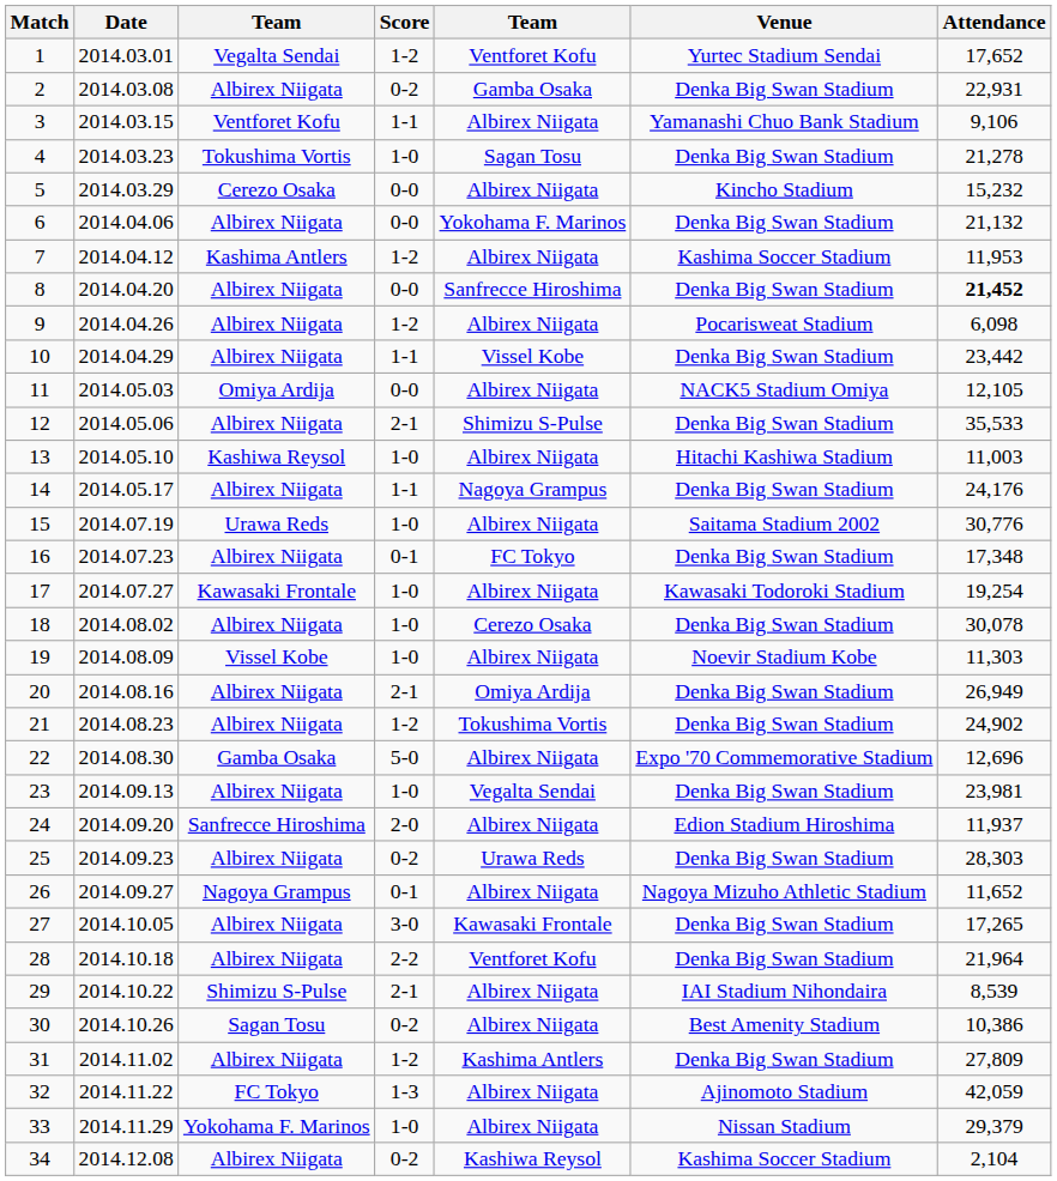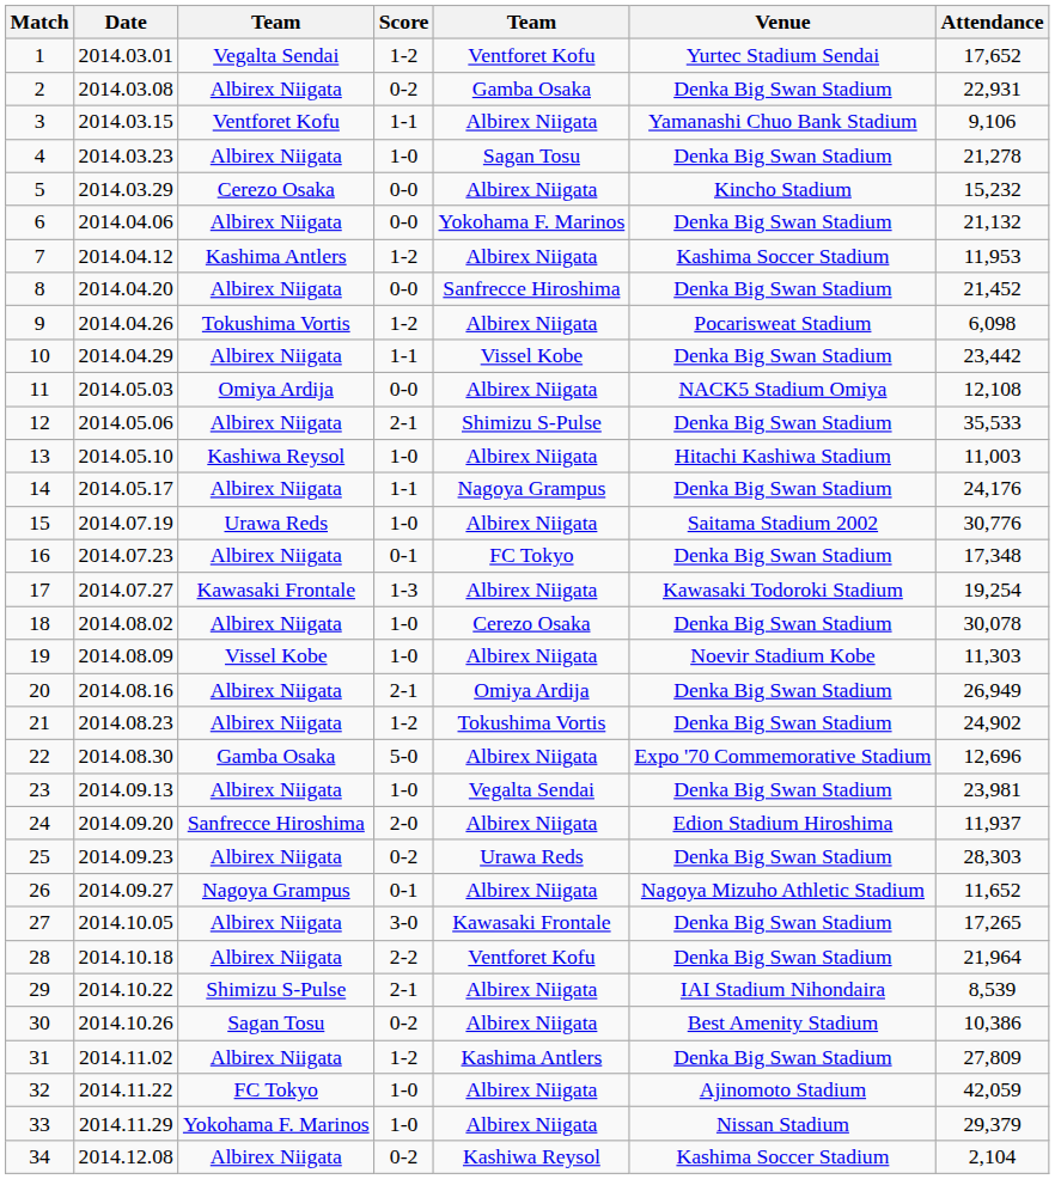 <table class="wikitable" style="text-align:center;">
 <tr>
 <th>Match</th>
 <th>Date</th>
 <th>Team</th>
 <th>Score</th>
 <th>Team</th>
 <th>Venue</th>
 <th>Attendance</th>
 </tr>
 <tr>
 <td>1</td>
 <td>2014.03.01</td>
 <td><a href='#'>Vegalta Sendai</a></td>
 <td>1-2</td>
 <td><a href='#'>Ventforet Kofu</a></td>
 <td><a href='#'>Yurtec Stadium Sendai</a></td>
 <td>17,652</td>
 </tr>
 <tr>
 <td>2</td>
 <td>2014.03.08</td>
 <td><a href='#'>Albirex Niigata</a></td>
 <td>0-2</td>
 <td><a href='#'>Gamba Osaka</a></td>
 <td><a href='#'>Denka Big Swan Stadium</a></td>
 <td>22,931</td>
 </tr>
 <tr>
 <td>3</td>
 <td>2014.03.15</td>
 <td><a href='#'>Ventforet Kofu</a></td>
 <td>1-1</td>
 <td><a href='#'>Albirex Niigata</a></td>
 <td><a href='#'>Yamanashi Chuo Bank Stadium</a></td>
 <td>9,106</td>
 </tr>
 <tr>
 <td>4</td>
 <td>2014.03.23</td>
-<td><a href='#'>Tokushima Vortis</a></td>
+<td><a href='#'>Albirex Niigata</a></td>
 <td>1-0</td>
 <td><a href='#'>Sagan Tosu</a></td>
 <td><a href='#'>Denka Big Swan Stadium</a></td>
 <td>21,278</td>
 </tr>
 <tr>
 <td>5</td>
 <td>2014.03.29</td>
 <td><a href='#'>Cerezo Osaka</a></td>
 <td>0-0</td>
 <td><a href='#'>Albirex Niigata</a></td>
 <td><a href='#'>Kincho Stadium</a></td>
 <td>15,232</td>
 </tr>
 <tr>
 <td>6</td>
 <td>2014.04.06</td>
 <td><a href='#'>Albirex Niigata</a></td>
 <td>0-0</td>
 <td><a href='#'>Yokohama F. Marinos</a></td>
 <td><a href='#'>Denka Big Swan Stadium</a></td>
 <td>21,132</td>
 </tr>
 <tr>
 <td>7</td>
 <td>2014.04.12</td>
 <td><a href='#'>Kashima Antlers</a></td>
 <td>1-2</td>
 <td><a href='#'>Albirex Niigata</a></td>
 <td><a href='#'>Kashima Soccer Stadium</a></td>
 <td>11,953</td>
 </tr>
 <tr>
 <td>8</td>
 <td>2014.04.20</td>
 <td><a href='#'>Albirex Niigata</a></td>
 <td>0-0</td>
 <td><a href='#'>Sanfrecce Hiroshima</a></td>
 <td><a href='#'>Denka Big Swan Stadium</a></td>
-<td><strong>21,452</strong></td>
+<td>21,452</td>
 </tr>
 <tr>
 <td>9</td>
 <td>2014.04.26</td>
-<td><a href='#'>Albirex Niigata</a></td>
+<td><a href='#'>Tokushima Vortis</a></td>
 <td>1-2</td>
 <td><a href='#'>Albirex Niigata</a></td>
 <td><a href='#'>Pocarisweat Stadium</a></td>
 <td>6,098</td>
 </tr>
 <tr>
 <td>10</td>
 <td>2014.04.29</td>
 <td><a href='#'>Albirex Niigata</a></td>
 <td>1-1</td>
 <td><a href='#'>Vissel Kobe</a></td>
 <td><a href='#'>Denka Big Swan Stadium</a></td>
 <td>23,442</td>
 </tr>
 <tr>
 <td>11</td>
 <td>2014.05.03</td>
 <td><a href='#'>Omiya Ardija</a></td>
 <td>0-0</td>
 <td><a href='#'>Albirex Niigata</a></td>
 <td><a href='#'>NACK5 Stadium Omiya</a></td>
-<td>12,105</td>
+<td>12,108</td>
 </tr>
 <tr>
 <td>12</td>
 <td>2014.05.06</td>
 <td><a href='#'>Albirex Niigata</a></td>
 <td>2-1</td>
 <td><a href='#'>Shimizu S-Pulse</a></td>
 <td><a href='#'>Denka Big Swan Stadium</a></td>
 <td>35,533</td>
 </tr>
 <tr>
 <td>13</td>
 <td>2014.05.10</td>
 <td><a href='#'>Kashiwa Reysol</a></td>
 <td>1-0</td>
 <td><a href='#'>Albirex Niigata</a></td>
 <td><a href='#'>Hitachi Kashiwa Stadium</a></td>
 <td>11,003</td>
 </tr>
 <tr>
 <td>14</td>
 <td>2014.05.17</td>
 <td><a href='#'>Albirex Niigata</a></td>
 <td>1-1</td>
 <td><a href='#'>Nagoya Grampus</a></td>
 <td><a href='#'>Denka Big Swan Stadium</a></td>
 <td>24,176</td>
 </tr>
 <tr>
 <td>15</td>
 <td>2014.07.19</td>
 <td><a href='#'>Urawa Reds</a></td>
 <td>1-0</td>
 <td><a href='#'>Albirex Niigata</a></td>
 <td><a href='#'>Saitama Stadium 2002</a></td>
 <td>30,776</td>
 </tr>
 <tr>
 <td>16</td>
 <td>2014.07.23</td>
 <td><a href='#'>Albirex Niigata</a></td>
 <td>0-1</td>
 <td><a href='#'>FC Tokyo</a></td>
 <td><a href='#'>Denka Big Swan Stadium</a></td>
 <td>17,348</td>
 </tr>
 <tr>
 <td>17</td>
 <td>2014.07.27</td>
 <td><a href='#'>Kawasaki Frontale</a></td>
-<td>1-0</td>
+<td>1-3</td>
 <td><a href='#'>Albirex Niigata</a></td>
 <td><a href='#'>Kawasaki Todoroki Stadium</a></td>
 <td>19,254</td>
 </tr>
 <tr>
 <td>18</td>
 <td>2014.08.02</td>
 <td><a href='#'>Albirex Niigata</a></td>
 <td>1-0</td>
 <td><a href='#'>Cerezo Osaka</a></td>
 <td><a href='#'>Denka Big Swan Stadium</a></td>
 <td>30,078</td>
 </tr>
 <tr>
 <td>19</td>
 <td>2014.08.09</td>
 <td><a href='#'>Vissel Kobe</a></td>
 <td>1-0</td>
 <td><a href='#'>Albirex Niigata</a></td>
 <td><a href='#'>Noevir Stadium Kobe</a></td>
 <td>11,303</td>
 </tr>
 <tr>
 <td>20</td>
 <td>2014.08.16</td>
 <td><a href='#'>Albirex Niigata</a></td>
 <td>2-1</td>
 <td><a href='#'>Omiya Ardija</a></td>
 <td><a href='#'>Denka Big Swan Stadium</a></td>
 <td>26,949</td>
 </tr>
 <tr>
 <td>21</td>
 <td>2014.08.23</td>
 <td><a href='#'>Albirex Niigata</a></td>
 <td>1-2</td>
 <td><a href='#'>Tokushima Vortis</a></td>
 <td><a href='#'>Denka Big Swan Stadium</a></td>
 <td>24,902</td>
 </tr>
 <tr>
 <td>22</td>
 <td>2014.08.30</td>
 <td><a href='#'>Gamba Osaka</a></td>
 <td>5-0</td>
 <td><a href='#'>Albirex Niigata</a></td>
 <td><a href='#'>Expo '70 Commemorative Stadium</a></td>
 <td>12,696</td>
 </tr>
 <tr>
 <td>23</td>
 <td>2014.09.13</td>
 <td><a href='#'>Albirex Niigata</a></td>
 <td>1-0</td>
 <td><a href='#'>Vegalta Sendai</a></td>
 <td><a href='#'>Denka Big Swan Stadium</a></td>
 <td>23,981</td>
 </tr>
 <tr>
 <td>24</td>
 <td>2014.09.20</td>
 <td><a href='#'>Sanfrecce Hiroshima</a></td>
 <td>2-0</td>
 <td><a href='#'>Albirex Niigata</a></td>
 <td><a href='#'>Edion Stadium Hiroshima</a></td>
 <td>11,937</td>
 </tr>
 <tr>
 <td>25</td>
 <td>2014.09.23</td>
 <td><a href='#'>Albirex Niigata</a></td>
 <td>0-2</td>
 <td><a href='#'>Urawa Reds</a></td>
 <td><a href='#'>Denka Big Swan Stadium</a></td>
 <td>28,303</td>
 </tr>
 <tr>
 <td>26</td>
 <td>2014.09.27</td>
 <td><a href='#'>Nagoya Grampus</a></td>
 <td>0-1</td>
 <td><a href='#'>Albirex Niigata</a></td>
 <td><a href='#'>Nagoya Mizuho Athletic Stadium</a></td>
 <td>11,652</td>
 </tr>
 <tr>
 <td>27</td>
 <td>2014.10.05</td>
 <td><a href='#'>Albirex Niigata</a></td>
 <td>3-0</td>
 <td><a href='#'>Kawasaki Frontale</a></td>
 <td><a href='#'>Denka Big Swan Stadium</a></td>
 <td>17,265</td>
 </tr>
 <tr>
 <td>28</td>
 <td>2014.10.18</td>
 <td><a href='#'>Albirex Niigata</a></td>
 <td>2-2</td>
 <td><a href='#'>Ventforet Kofu</a></td>
 <td><a href='#'>Denka Big Swan Stadium</a></td>
 <td>21,964</td>
 </tr>
 <tr>
 <td>29</td>
 <td>2014.10.22</td>
 <td><a href='#'>Shimizu S-Pulse</a></td>
 <td>2-1</td>
 <td><a href='#'>Albirex Niigata</a></td>
 <td><a href='#'>IAI Stadium Nihondaira</a></td>
 <td>8,539</td>
 </tr>
 <tr>
 <td>30</td>
 <td>2014.10.26</td>
 <td><a href='#'>Sagan Tosu</a></td>
 <td>0-2</td>
 <td><a href='#'>Albirex Niigata</a></td>
 <td><a href='#'>Best Amenity Stadium</a></td>
 <td>10,386</td>
 </tr>
 <tr>
 <td>31</td>
 <td>2014.11.02</td>
 <td><a href='#'>Albirex Niigata</a></td>
 <td>1-2</td>
 <td><a href='#'>Kashima Antlers</a></td>
 <td><a href='#'>Denka Big Swan Stadium</a></td>
 <td>27,809</td>
 </tr>
 <tr>
 <td>32</td>
 <td>2014.11.22</td>
 <td><a href='#'>FC Tokyo</a></td>
-<td>1-3</td>
+<td>1-0</td>
 <td><a href='#'>Albirex Niigata</a></td>
 <td><a href='#'>Ajinomoto Stadium</a></td>
 <td>42,059</td>
 </tr>
 <tr>
 <td>33</td>
 <td>2014.11.29</td>
 <td><a href='#'>Yokohama F. Marinos</a></td>
 <td>1-0</td>
 <td><a href='#'>Albirex Niigata</a></td>
 <td><a href='#'>Nissan Stadium</a></td>
 <td>29,379</td>
 </tr>
 <tr>
 <td>34</td>
 <td>2014.12.08</td>
 <td><a href='#'>Albirex Niigata</a></td>
 <td>0-2</td>
 <td><a href='#'>Kashiwa Reysol</a></td>
 <td><a href='#'>Kashima Soccer Stadium</a></td>
 <td>2,104</td>
 </tr>
 </table>
